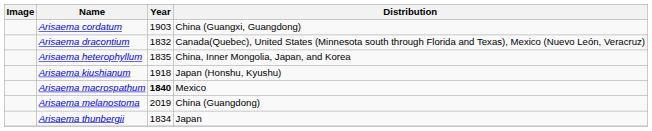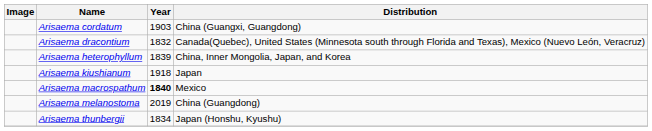 <table class="wikitable sortable">
 <tr>
 <th>Image</th>
 <th>Name</th>
 <th>Year</th>
 <th>Distribution</th>
 </tr>
 <tr>
 <td></td>
 <td><em><a href='#'>Arisaema cordatum</a></em> </td>
 <td>1903</td>
 <td>China (Guangxi, Guangdong)</td>
 </tr>
 <tr>
 <td></td>
 <td><em><a href='#'>Arisaema dracontium</a></em> </td>
 <td>1832</td>
 <td>Canada(Quebec), United States (Minnesota south through Florida and Texas), Mexico (Nuevo León, Veracruz)</td>
 </tr>
 <tr>
 <td></td>
 <td><em><a href='#'>Arisaema heterophyllum</a></em> </td>
-<td>1835</td>
+<td>1839</td>
 <td>China, Inner Mongolia, Japan, and Korea</td>
 </tr>
 <tr>
 <td></td>
 <td><em><a href='#'>Arisaema kiushianum</a></em> </td>
 <td>1918</td>
-<td>Japan (Honshu, Kyushu)</td>
+<td>Japan</td>
 </tr>
 <tr>
 <td></td>
 <td><em><a href='#'>Arisaema macrospathum</a></em> </td>
 <td><strong>1840</strong></td>
 <td>Mexico</td>
 </tr>
 <tr>
 <td></td>
 <td><em><a href='#'>Arisaema melanostoma</a></em> </td>
 <td>2019</td>
 <td>China (Guangdong)</td>
 </tr>
 <tr>
 <td></td>
 <td><em><a href='#'>Arisaema thunbergii</a></em> </td>
 <td>1834</td>
-<td>Japan</td>
+<td>Japan (Honshu, Kyushu)</td>
 </tr>
 <tr>
 </tr>
 </table>
